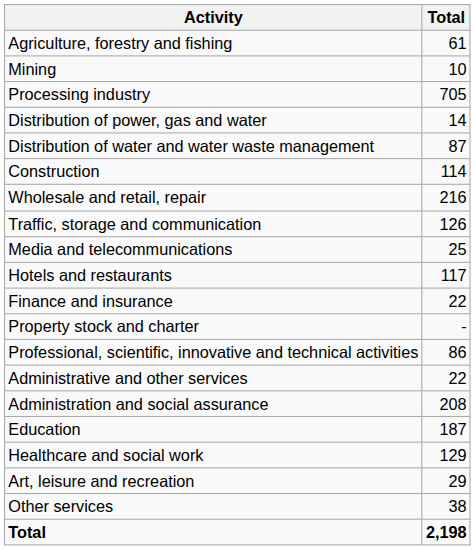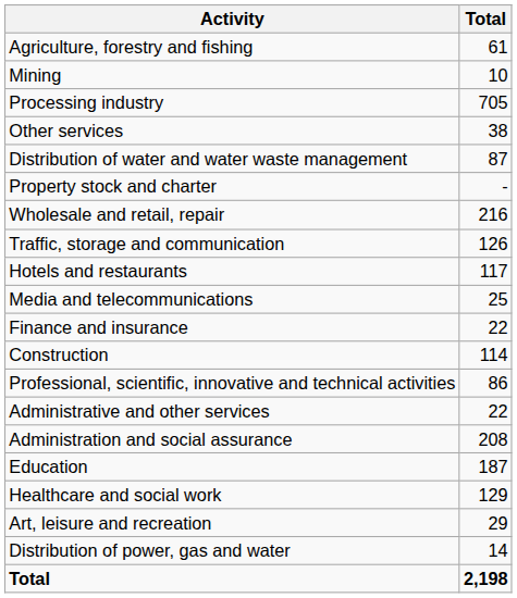 <table class="wikitable sortable" style="font-size:95%;">
 <tr>
 <th>Activity</th>
 <th>Total</th>
 </tr>
 <tr>
 <td>Agriculture, forestry and fishing</td>
 <td align="right">61</td>
 </tr>
 <tr>
 <td>Mining</td>
 <td align="right">10</td>
 </tr>
 <tr>
 <td>Processing industry</td>
 <td align="right">705</td>
 </tr>
 <tr>
-<td>Distribution of power, gas and water</td>
-<td align="right">14</td>
+<td>Other services</td>
+<td align="right">38</td>
 </tr>
 <tr>
 <td>Distribution of water and water waste management</td>
 <td align="right">87</td>
 </tr>
 <tr>
-<td>Construction</td>
-<td align="right">114</td>
+<td>Property stock and charter</td>
+<td align="right">-</td>
 </tr>
 <tr>
 <td>Wholesale and retail, repair</td>
 <td align="right">216</td>
 </tr>
 <tr>
 <td>Traffic, storage and communication</td>
 <td align="right">126</td>
 </tr>
 <tr>
+<td>Hotels and restaurants</td>
+<td align="right">117</td>
+</tr>
+<tr>
 <td>Media and telecommunications</td>
 <td align="right">25</td>
-</tr>
-<tr>
-<td>Hotels and restaurants</td>
-<td align="right">117</td>
 </tr>
 <tr>
 <td>Finance and insurance</td>
 <td align="right">22</td>
 </tr>
 <tr>
-<td>Property stock and charter</td>
-<td align="right">-</td>
+<td>Construction</td>
+<td align="right">114</td>
 </tr>
 <tr>
 <td>Professional, scientific, innovative and technical activities</td>
 <td align="right">86</td>
 </tr>
 <tr>
 <td>Administrative and other services</td>
 <td align="right">22</td>
 </tr>
 <tr>
 <td>Administration and social assurance</td>
 <td align="right">208</td>
 </tr>
 <tr>
 <td>Education</td>
 <td align="right">187</td>
 </tr>
 <tr>
 <td>Healthcare and social work</td>
 <td align="right">129</td>
 </tr>
 <tr>
 <td>Art, leisure and recreation</td>
 <td align="right">29</td>
 </tr>
 <tr>
-<td>Other services</td>
-<td align="right">38</td>
+<td>Distribution of power, gas and water</td>
+<td align="right">14</td>
 </tr>
 <tr class="sortbottom">
 <td><strong>Total</strong></td>
 <td align="right"><strong>2,198</strong></td>
 </tr>
 </table>
